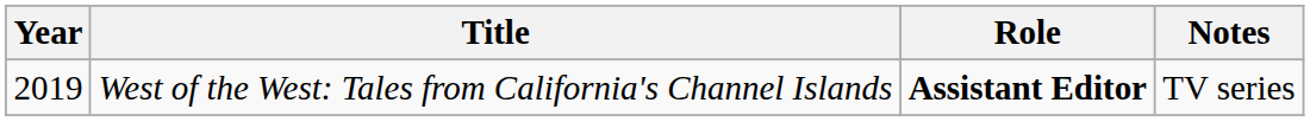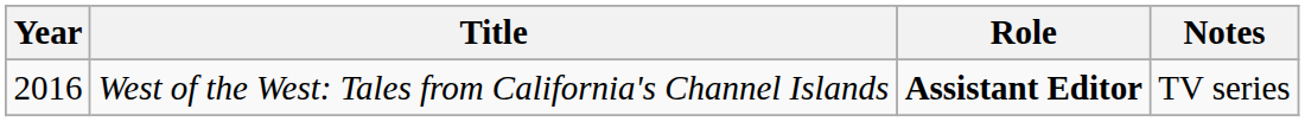 <table class="wikitable">
 <tr>
 <th>Year</th>
 <th>Title</th>
 <th>Role</th>
 <th>Notes</th>
 </tr>
 <tr>
-<td>2019</td>
+<td>2016</td>
 <td><em>West of the West: Tales from California's Channel Islands</em></td>
 <td><strong>Assistant Editor</strong></td>
 <td>TV series</td>
 </tr>
 </table>
